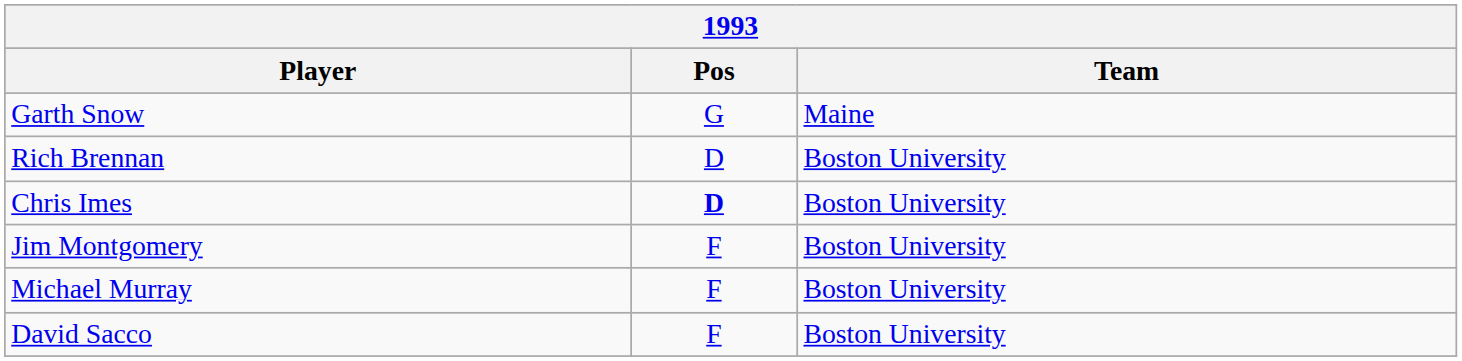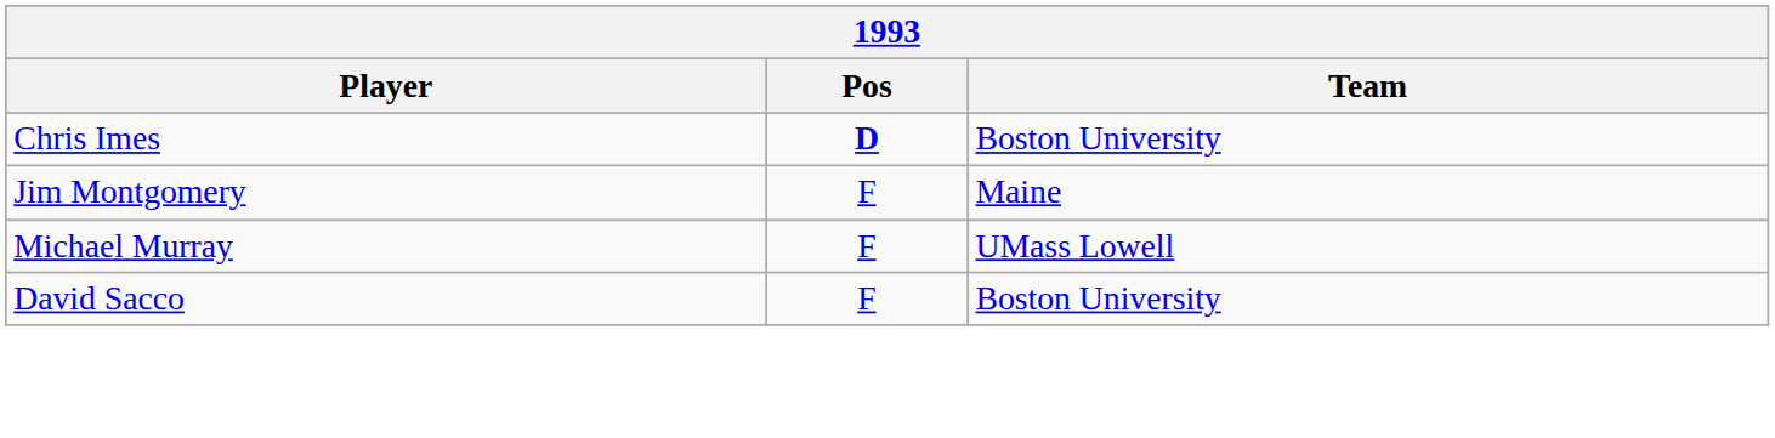 <table class="wikitable" width=95%>
 <tr>
 <th colspan=3><a href='#'>1993</a></th>
 </tr>
 <tr>
 <th>Player</th>
 <th>Pos</th>
 <th>Team</th>
 </tr>
 <tr>
-<td><a href='#'>Garth Snow</a></td>
-<td align=center><a href='#'>G</a></td>
-<td><a href='#'>Maine</a></td>
-</tr>
-<tr>
-<td><a href='#'>Rich Brennan</a></td>
-<td align=center><a href='#'>D</a></td>
-<td><a href='#'>Boston University</a></td>
-</tr>
-<tr>
 <td><a href='#'>Chris Imes</a></td>
 <td align=center><strong><a href='#'>D</a></strong></td>
 <td><a href='#'>Boston University</a></td>
 </tr>
 <tr>
 <td><a href='#'>Jim Montgomery</a></td>
 <td align=center><a href='#'>F</a></td>
-<td><a href='#'>Boston University</a></td>
+<td><a href='#'>Maine</a></td>
 </tr>
 <tr>
 <td><a href='#'>Michael Murray</a></td>
 <td align=center><a href='#'>F</a></td>
-<td><a href='#'>Boston University</a></td>
+<td><a href='#'>UMass Lowell</a></td>
 </tr>
 <tr>
 <td><a href='#'>David Sacco</a></td>
 <td align=center><a href='#'>F</a></td>
 <td><a href='#'>Boston University</a></td>
 </tr>
 </table>
